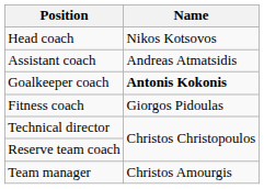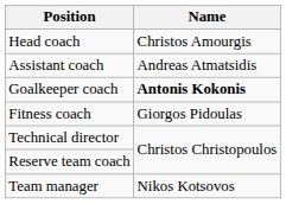 <table class="wikitable">
 <tr>
 <th>Position</th>
 <th>Name</th>
 </tr>
 <tr>
 <td>Head coach</td>
-<td> Nikos Kotsovos</td>
+<td> Christos Amourgis</td>
 </tr>
 <tr>
 <td>Assistant coach</td>
 <td> Andreas Atmatsidis</td>
 </tr>
 <tr>
 <td>Goalkeeper coach</td>
 <td><strong> Antonis Kokonis</strong></td>
 </tr>
 <tr>
 <td>Fitness coach</td>
 <td> Giorgos Pidoulas</td>
 </tr>
 <tr>
 <td>Technical director</td>
 <td rowspan=2> Christos Christopoulos</td>
 </tr>
 <tr>
 <td>Reserve team coach</td>
 </tr>
 <tr>
 <td>Team manager</td>
-<td> Christos Amourgis</td>
+<td> Nikos Kotsovos</td>
 </tr>
 </table>
